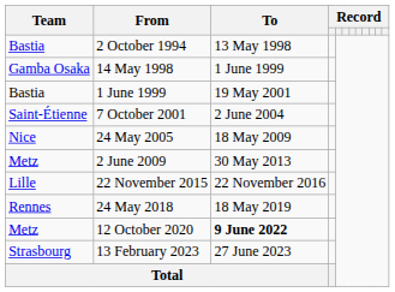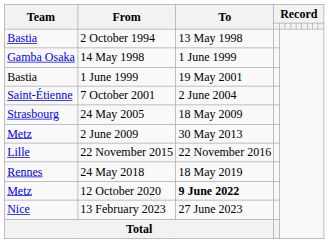 <table class=wikitable style="text-align: center;">
 <tr>
 <th rowspan=2>Team</th>
 <th rowspan=2>From</th>
 <th rowspan=2>To</th>
 <th colspan=9>Record</th>
 </tr>
 <tr>
 <th></th>
 <th></th>
 <th></th>
 <th></th>
 <th></th>
 <th></th>
 <th></th>
 <th></th>
 <th></th>
 </tr>
 <tr>
 <td align=left><a href='#'>Bastia</a></td>
 <td align=left>2 October 1994</td>
 <td align=left>13 May 1998<br></td>
 <td></td>
 </tr>
 <tr>
 <td align=left><a href='#'>Gamba Osaka</a></td>
 <td align=left>14 May 1998</td>
 <td align=left>1 June 1999<br></td>
 <td></td>
 </tr>
 <tr>
 <td align=left>Bastia</td>
 <td align=left>1 June 1999</td>
 <td align=left>19 May 2001<br></td>
 <td></td>
 </tr>
 <tr>
 <td align=left><a href='#'>Saint-Étienne</a></td>
 <td align=left>7 October 2001</td>
 <td align=left>2 June 2004<br></td>
 <td></td>
 </tr>
 <tr>
-<td align=left><a href='#'>Nice</a></td>
+<td align=left><a href='#'>Strasbourg</a></td>
 <td align=left>24 May 2005</td>
 <td align=left>18 May 2009<br></td>
 <td></td>
 </tr>
 <tr>
 <td align=left><a href='#'>Metz</a></td>
 <td align=left>2 June 2009</td>
 <td align=left>30 May 2013<br></td>
 <td></td>
 </tr>
 <tr>
 <td align=left><a href='#'>Lille</a></td>
 <td align=left>22 November 2015</td>
 <td align=left>22 November 2016<br></td>
 <td></td>
 </tr>
 <tr>
 <td align=left><a href='#'>Rennes</a></td>
 <td align=left>24 May 2018</td>
 <td align=left>18 May 2019<br></td>
 <td></td>
 </tr>
 <tr>
 <td align=left><a href='#'>Metz</a></td>
 <td align=left>12 October 2020</td>
 <td align=left><strong>9 June 2022<br></strong></td>
 <td></td>
 </tr>
 <tr>
-<td align=left><a href='#'>Strasbourg</a></td>
+<td align=left><a href='#'>Nice</a></td>
 <td align=left>13 February 2023</td>
 <td align=left>27 June 2023<br></td>
 <td></td>
 </tr>
 <tr>
 <th colspan=3>Total<br></th>
 <th></th>
 </tr>
 </table>
